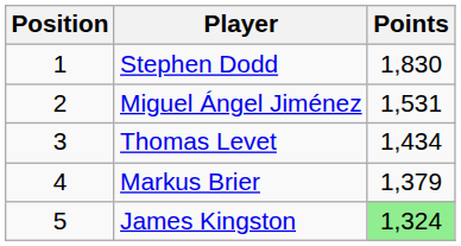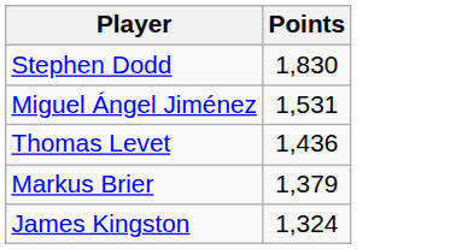 <table class=wikitable>
 <tr>
-<th>Position</th>
 <th>Player</th>
 <th>Points</th>
 </tr>
 <tr>
-<td align=center>1</td>
 <td> <a href='#'>Stephen Dodd</a></td>
 <td align=center>1,830</td>
 </tr>
 <tr>
-<td align=center>2</td>
 <td> <a href='#'>Miguel Ángel Jiménez</a></td>
 <td align=center>1,531</td>
 </tr>
 <tr>
-<td align=center>3</td>
 <td> <a href='#'>Thomas Levet</a></td>
-<td align=center>1,434</td>
+<td align=center>1,436</td>
 </tr>
 <tr>
-<td align=center>4</td>
 <td> <a href='#'>Markus Brier</a></td>
 <td align=center>1,379</td>
 </tr>
 <tr>
-<td align=center>5</td>
 <td> <a href='#'>James Kingston</a></td>
-<td align=center style="background: lightgreen;">1,324</td>
+<td align=center>1,324</td>
 </tr>
 </table>
